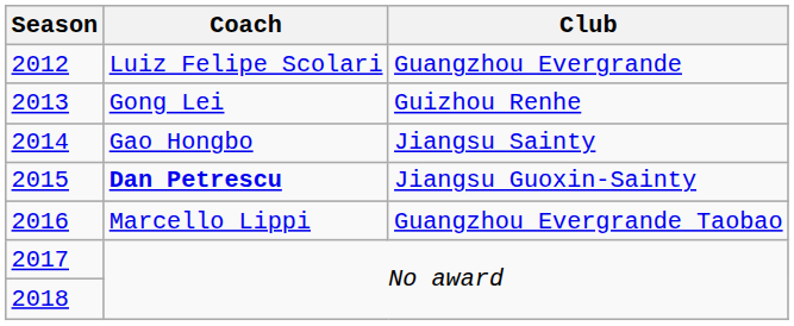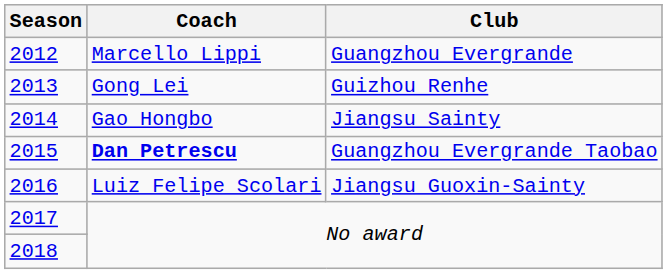 <table class="wikitable">
 <tr>
 <th>Season</th>
 <th>Coach</th>
 <th>Club</th>
 </tr>
 <tr>
 <td><a href='#'>2012</a></td>
-<td> <a href='#'>Luiz Felipe Scolari</a></td>
+<td> <a href='#'>Marcello Lippi</a></td>
 <td><a href='#'>Guangzhou Evergrande</a></td>
 </tr>
 <tr>
 <td><a href='#'>2013</a></td>
 <td> <a href='#'>Gong Lei</a></td>
 <td><a href='#'>Guizhou Renhe</a></td>
 </tr>
 <tr>
 <td><a href='#'>2014</a></td>
 <td> <a href='#'>Gao Hongbo</a></td>
 <td><a href='#'>Jiangsu Sainty</a></td>
 </tr>
 <tr>
 <td><a href='#'>2015</a></td>
 <td><strong> <a href='#'>Dan Petrescu</a></strong></td>
-<td><a href='#'>Jiangsu Guoxin-Sainty</a></td>
+<td><a href='#'>Guangzhou Evergrande Taobao</a></td>
 </tr>
 <tr>
 <td><a href='#'>2016</a></td>
-<td> <a href='#'>Marcello Lippi</a></td>
-<td><a href='#'>Guangzhou Evergrande Taobao</a></td>
+<td> <a href='#'>Luiz Felipe Scolari</a></td>
+<td><a href='#'>Jiangsu Guoxin-Sainty</a></td>
 </tr>
 <tr>
 <td><a href='#'>2017</a></td>
 <td colspan="2" rowspan="2" align=center><em>No award</em></td>
 </tr>
 <tr>
 <td><a href='#'>2018</a></td>
 </tr>
 </table>
